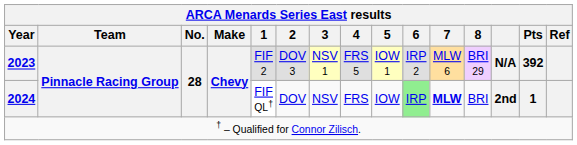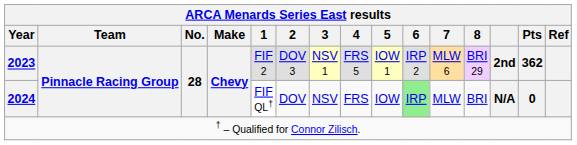 <table class="wikitable" style="text-align:center; font-size:75%">
 <tr>
 <th colspan=15><a href='#'>ARCA Menards Series East</a> results</th>
 </tr>
 <tr>
 <th>Year</th>
 <th>Team</th>
 <th>No.</th>
 <th>Make</th>
 <th>1</th>
 <th>2</th>
 <th>3</th>
 <th>4</th>
 <th>5</th>
 <th>6</th>
 <th>7</th>
 <th>8</th>
 <th></th>
 <th>Pts</th>
 <th>Ref</th>
 </tr>
 <tr>
 <th><a href='#'>2023</a></th>
 <th rowspan=2><a href='#'>Pinnacle Racing Group</a></th>
 <th rowspan=2>28</th>
 <th rowspan=2><a href='#'>Chevy</a></th>
 <td style="background:#DFDFDF;"><a href='#'>FIF</a><br><small>2</small></td>
 <td style="background:#DFDFDF;"><a href='#'>DOV</a><br><small>3</small></td>
 <td style="background:#FFFFBF;"><a href='#'>NSV</a><br><small>1</small></td>
 <td style="background:#DFDFDF;"><a href='#'>FRS</a><br><small>5</small></td>
 <td style="background:#FFFFBF;"><a href='#'>IOW</a><br><small>1</small></td>
 <td style="background:#DFDFDF;"><a href='#'>IRP</a><br><small>2</small></td>
 <td style="background:#FFDF9F;"><a href='#'>MLW</a><br><small>6</small></td>
 <td style="background:#EFCFFF;"><a href='#'>BRI</a><br><small>29</small></td>
-<th>N/A</th>
-<th>392</th>
+<th>2nd</th>
+<th>362</th>
 <th></th>
 </tr>
 <tr>
 <th><a href='#'>2024</a></th>
 <td style="background:#FFFFFF;"><a href='#'>FIF</a><br><small>QL<sup>†</sup></small></td>
 <td><a href='#'>DOV</a></td>
 <td><a href='#'>NSV</a></td>
 <td><a href='#'>FRS</a></td>
 <td><a href='#'>IOW</a></td>
 <td style="background: lightgreen;"><a href='#'>IRP</a></td>
-<td><strong><a href='#'>MLW</a></strong></td>
+<td><a href='#'>MLW</a></td>
 <td><a href='#'>BRI</a></td>
-<th>2nd</th>
-<th>1</th>
+<th>N/A</th>
+<th>0</th>
 <th></th>
 </tr>
 <tr>
 <td colspan=41><small><sup>†</sup> – Qualified for <a href='#'>Connor Zilisch</a>.</small></td>
 </tr>
 </table>
